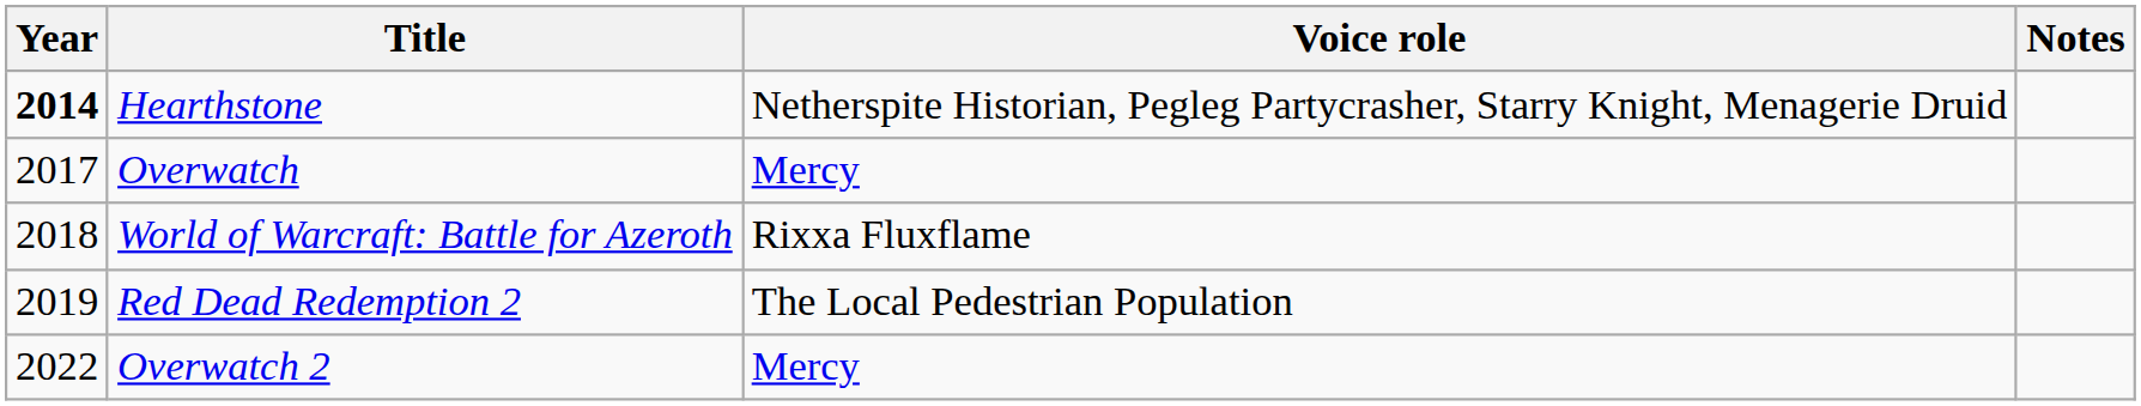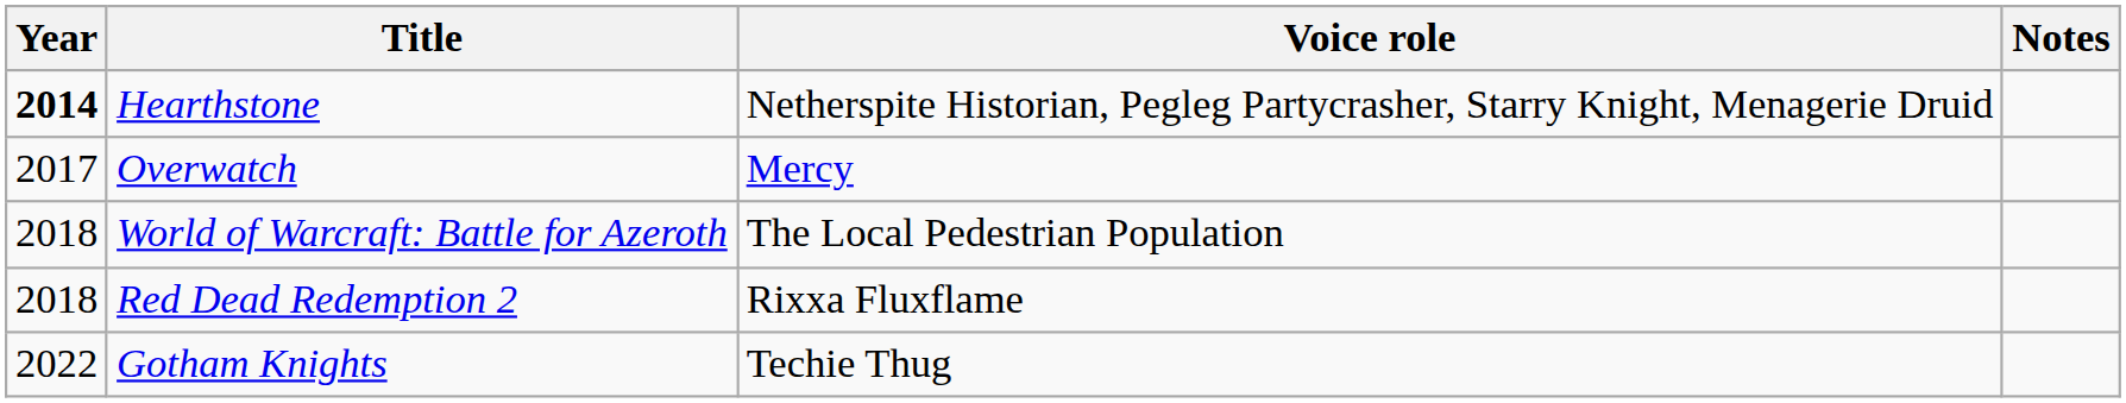 <table class="wikitable sortable">
 <tr>
 <th>Year</th>
 <th>Title</th>
 <th>Voice role</th>
 <th>Notes</th>
 </tr>
 <tr>
 <td><strong>2014</strong></td>
 <td><em><a href='#'>Hearthstone</a></em></td>
 <td>Netherspite Historian, Pegleg Partycrasher, Starry Knight, Menagerie Druid</td>
 <td></td>
 </tr>
 <tr>
 <td>2017</td>
 <td><em><a href='#'>Overwatch</a></em></td>
 <td><a href='#'>Mercy</a></td>
 <td></td>
 </tr>
 <tr>
 <td>2018</td>
 <td><em><a href='#'>World of Warcraft: Battle for Azeroth</a></em></td>
+<td>The Local Pedestrian Population</td>
+<td></td>
+</tr>
+<tr>
+<td>2018</td>
+<td><em><a href='#'>Red Dead Redemption 2</a></em></td>
 <td>Rixxa Fluxflame</td>
 <td></td>
 </tr>
 <tr>
-<td>2019</td>
-<td><em><a href='#'>Red Dead Redemption 2</a></em></td>
-<td>The Local Pedestrian Population</td>
-<td></td>
-</tr>
-<tr>
 <td>2022</td>
-<td><em><a href='#'>Overwatch 2</a></em></td>
-<td><a href='#'>Mercy</a></td>
+<td><em><a href='#'>Gotham Knights</a></em></td>
+<td>Techie Thug</td>
 <td></td>
 </tr>
 </table>
